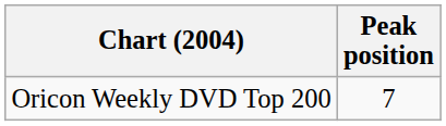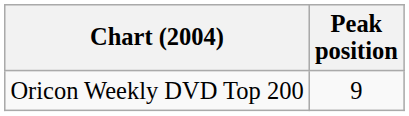 <table class="wikitable">
 <tr>
 <th>Chart (2004)</th>
 <th>Peak<br>position</th>
 </tr>
 <tr>
 <td>Oricon Weekly DVD Top 200</td>
-<td align="center">7</td>
+<td align="center">9</td>
 </tr>
 </table>
